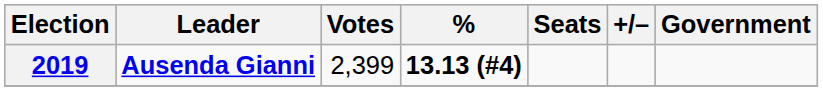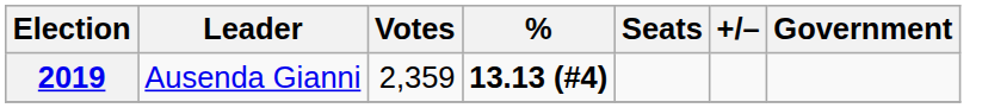 <table class=wikitable style=text-align:right>
 <tr>
 <th>Election</th>
 <th>Leader</th>
 <th>Votes</th>
 <th>%</th>
 <th>Seats</th>
 <th>+/–</th>
 <th>Government</th>
 </tr>
 <tr>
 <th><a href='#'>2019</a></th>
-<td align=left rowspan=1><strong><a href='#'>Ausenda Gianni</a></strong></td>
-<td>2,399</td>
+<td align=left rowspan=1><a href='#'>Ausenda Gianni</a></td>
+<td>2,359</td>
 <td><strong>13.13 (#4)</strong></td>
 <td></td>
 <td></td>
 <td></td>
 </tr>
 <tr>
 </tr>
 </table>
